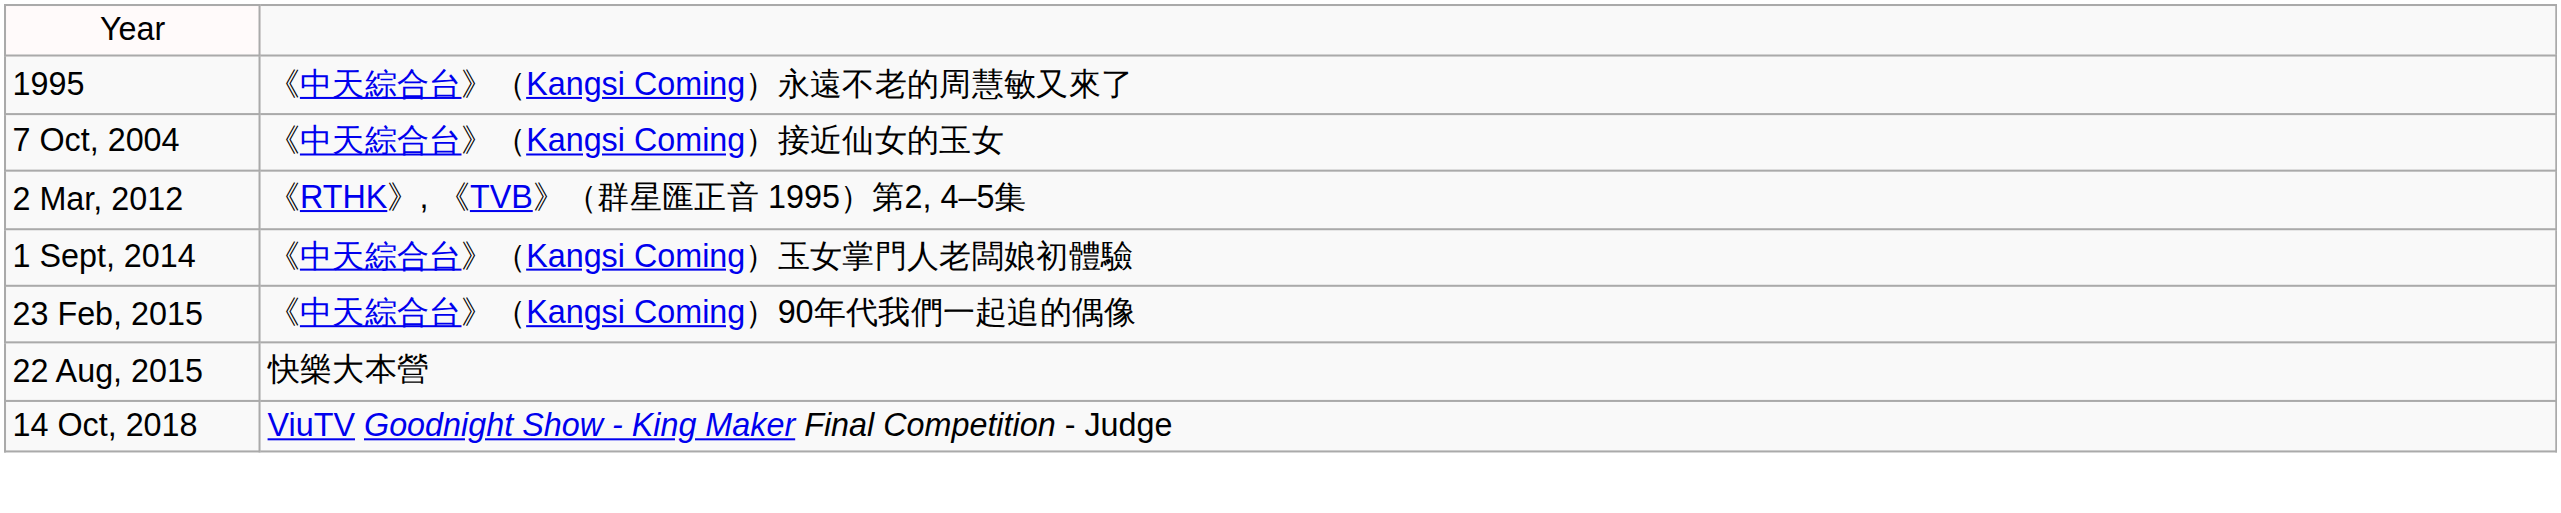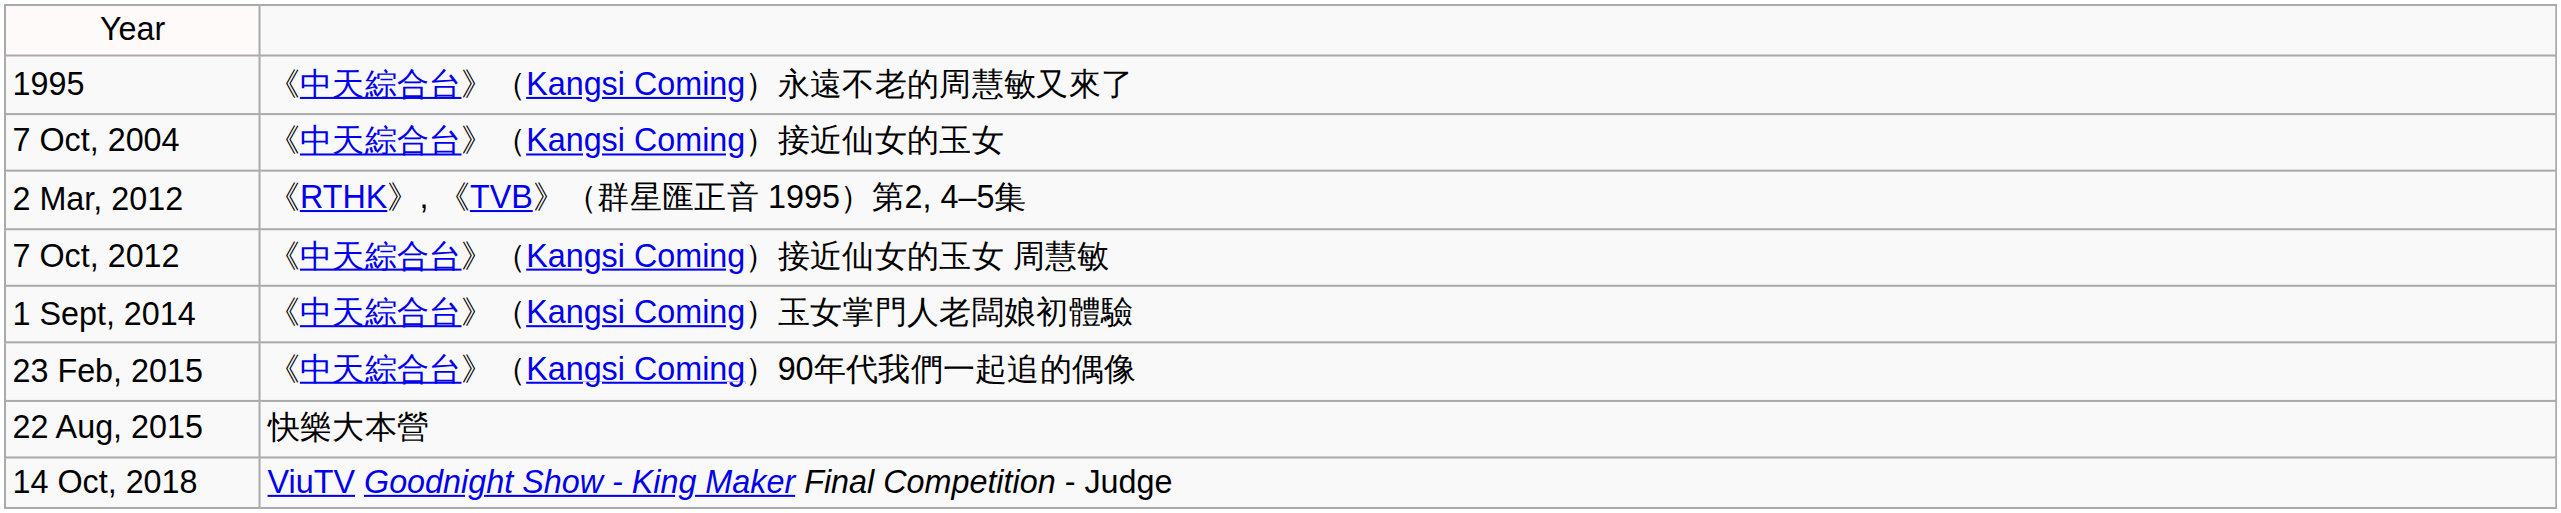 <table class="wikitable" width="100%">
 <tr style="background:snow; color:black" align=center>
 <td style="width:10%">Year</td>
 </tr>
 <tr>
 <td>1995</td>
 <td>《<a href='#'>中天綜合台</a>》（<a href='#'>Kangsi Coming</a>）永遠不老的周慧敏又來了</td>
 </tr>
 <tr ---->
 <td rowspan="1" width="10%">7 Oct, 2004</td>
 <td>《<a href='#'>中天綜合台</a>》（<a href='#'>Kangsi Coming</a>）接近仙女的玉女</td>
 </tr>
 <tr ---->
 <td rowspan="1" width="10%">2 Mar, 2012</td>
 <td>《<a href='#'>RTHK</a>》, 《<a href='#'>TVB</a>》（群星匯正音 1995）第2, 4–5集</td>
+</tr>
+<tr ---->
+<td rowspan="1" width="10%">7 Oct, 2012</td>
+<td>《<a href='#'>中天綜合台</a>》（<a href='#'>Kangsi Coming</a>）接近仙女的玉女 周慧敏</td>
 </tr>
 <tr ---->
 <td {rowspan="1" width="10%">1 Sept, 2014</td>
 <td>《<a href='#'>中天綜合台</a>》（<a href='#'>Kangsi Coming</a>）玉女掌門人老闆娘初體驗</td>
 </tr>
 <tr ---->
 <td rowspan="1" width="10%">23 Feb, 2015</td>
 <td>《<a href='#'>中天綜合台</a>》（<a href='#'>Kangsi Coming</a>）90年代我們一起追的偶像</td>
 </tr>
 <tr ---->
 <td rowspan="1" width="10%">22 Aug, 2015</td>
 <td>快樂大本營</td>
 </tr>
 <tr ---->
 <td rowspan="1" width="10%">14 Oct, 2018</td>
 <td><a href='#'>ViuTV</a> <em><a href='#'>Goodnight Show - King Maker</a> Final Competition</em> - Judge</td>
 </tr>
 </table>
